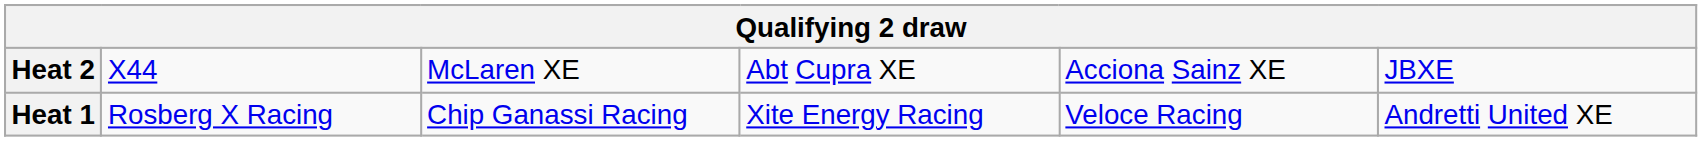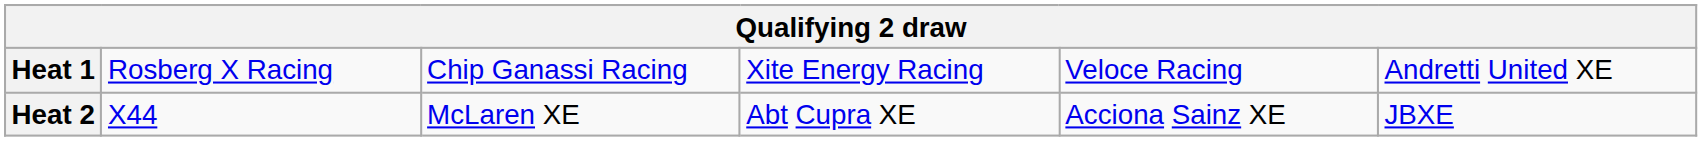 <table class="wikitable" style="text-align:center; font-size:85%">
 <tr>
 <th colspan="6">Qualifying 2 draw</th>
+</tr>
+<tr>
+<th>Heat 1</th>
+<td width="150px" align="left"> <a href='#'>Rosberg X Racing</a></td>
+<td width="150px" align="left"> <a href='#'>Chip Ganassi Racing</a></td>
+<td width="150px" align="left"> <a href='#'>Xite Energy Racing</a></td>
+<td width="150px" align="left"> <a href='#'>Veloce Racing</a></td>
+<td width="150px" align="left"> <a href='#'>Andretti</a> <a href='#'>United</a> XE</td>
 </tr>
 <tr>
 <th>Heat 2</th>
 <td width="150px" align="left"> <a href='#'>X44</a></td>
 <td width="150px" align="left"> <a href='#'>McLaren</a> XE</td>
 <td width="150px" align="left"> <a href='#'>Abt</a> <a href='#'>Cupra</a> XE</td>
 <td width="150px" align="left"> <a href='#'>Acciona</a>  <a href='#'>Sainz</a> XE</td>
 <td width="150px" align="left"> <a href='#'>JBXE</a></td>
 </tr>
-<tr>
-<th>Heat 1</th>
-<td width="150px" align="left"> <a href='#'>Rosberg X Racing</a></td>
-<td width="150px" align="left"> <a href='#'>Chip Ganassi Racing</a></td>
-<td width="150px" align="left"> <a href='#'>Xite Energy Racing</a></td>
-<td width="150px" align="left"> <a href='#'>Veloce Racing</a></td>
-<td width="150px" align="left"> <a href='#'>Andretti</a> <a href='#'>United</a> XE</td>
-</tr>
 </table>
